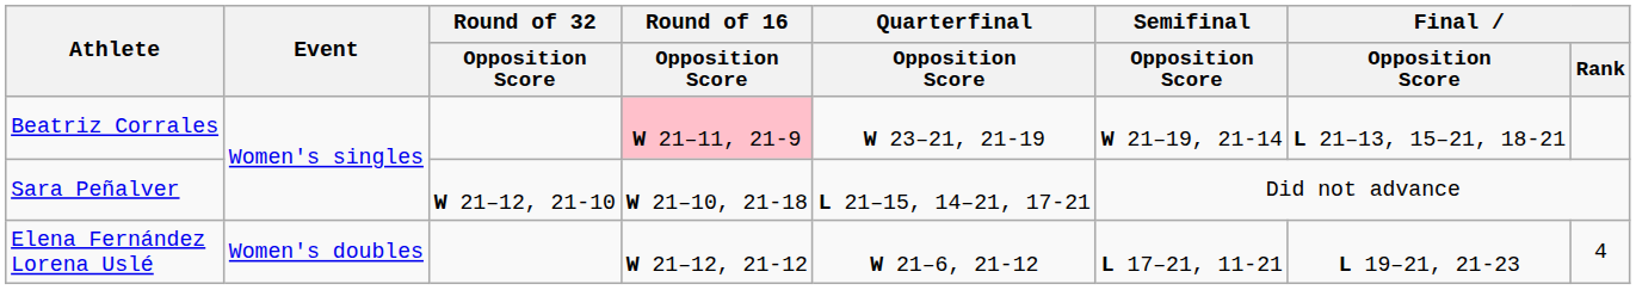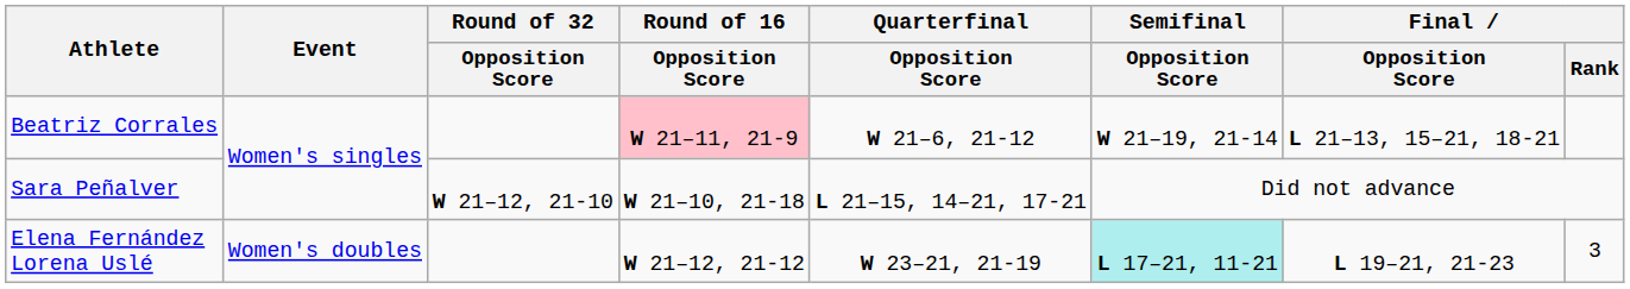 <table class="wikitable" style="font-size:90%">
 <tr>
 <th rowspan=2>Athlete</th>
 <th rowspan=2>Event</th>
 <th>Round of 32</th>
 <th>Round of 16</th>
 <th>Quarterfinal</th>
 <th>Semifinal</th>
 <th colspan=2>Final / </th>
 </tr>
 <tr style="font-size:95%">
 <th>Opposition<br>Score</th>
 <th>Opposition<br>Score</th>
 <th>Opposition<br>Score</th>
 <th>Opposition<br>Score</th>
 <th>Opposition<br>Score</th>
 <th>Rank</th>
 </tr>
 <tr align=center>
 <td align=left><a href='#'>Beatriz Corrales</a></td>
 <td align=left rowspan=2><a href='#'>Women's singles</a></td>
 <td></td>
 <td style="background: pink;"><br><strong>W</strong> 21–11, 21-9</td>
-<td><br><strong>W</strong> 23–21, 21-19</td>
+<td><br><strong>W</strong> 21–6, 21-12</td>
 <td><br><strong>W</strong> 21–19, 21-14</td>
 <td><br><strong>L</strong> 21–13, 15–21, 18-21</td>
 <td></td>
 </tr>
 <tr align=center>
 <td align=left><a href='#'>Sara Peñalver</a></td>
 <td><br><strong>W</strong> 21–12, 21-10</td>
 <td><br><strong>W</strong> 21–10, 21-18</td>
 <td><br><strong>L</strong> 21–15, 14–21, 17-21</td>
 <td colspan=3>Did not advance</td>
 </tr>
 <tr align=center>
 <td align=left><a href='#'>Elena Fernández</a><br><a href='#'>Lorena Uslé</a></td>
 <td align=left><a href='#'>Women's doubles</a></td>
 <td></td>
 <td><br><strong>W</strong> 21–12, 21-12</td>
-<td><br><strong>W</strong> 21–6, 21-12</td>
-<td><br><strong>L</strong> 17–21, 11-21</td>
+<td><br><strong>W</strong> 23–21, 21-19</td>
+<td style="background: paleturquoise;"><br><strong>L</strong> 17–21, 11-21</td>
 <td><br><strong>L</strong> 19–21, 21-23</td>
-<td>4</td>
+<td>3</td>
 </tr>
 </table>
